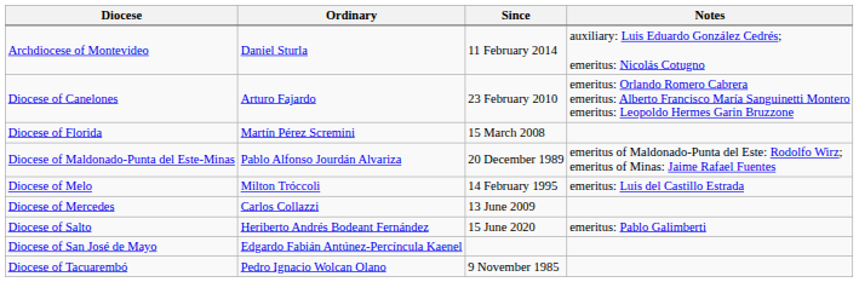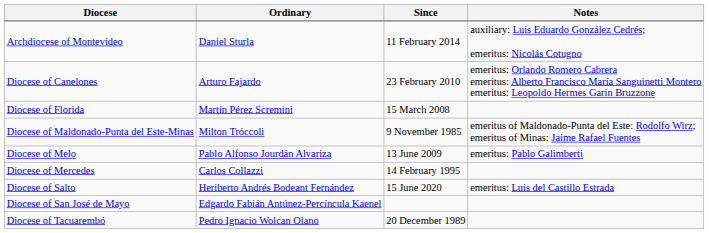 <table class="wikitable">
 <tr style="text-align:center; border-bottom:2px solid gray;" bgcolor="lightsteelblue">
 <th>Diocese</th>
 <th>Ordinary</th>
 <th>Since</th>
 <th>Notes</th>
 </tr>
 <tr>
 <td><a href='#'>Archdiocese of Montevideo</a></td>
 <td><a href='#'>Daniel Sturla</a></td>
 <td>11 February 2014</td>
 <td>auxiliary: <a href='#'>Luis Eduardo González Cedrés</a>;<br><br>emeritus: <a href='#'>Nicolás Cotugno</a></td>
 </tr>
 <tr>
 <td><a href='#'>Diocese of Canelones</a></td>
 <td><a href='#'>Arturo Fajardo</a></td>
 <td>23 February 2010</td>
 <td>emeritus: <a href='#'>Orlando Romero Cabrera</a> <br> emeritus: <a href='#'>Alberto Francisco María Sanguinetti Montero</a> <br> emeritus: <a href='#'>Leopoldo Hermes Garin Bruzzone</a></td>
 </tr>
 <tr>
 <td><a href='#'>Diocese of Florida</a></td>
 <td><a href='#'>Martín Pérez Scremini</a></td>
 <td>15 March 2008</td>
 <td></td>
 </tr>
 <tr>
 <td><a href='#'>Diocese of Maldonado-Punta del Este-Minas</a></td>
-<td><a href='#'>Pablo Alfonso Jourdán Alvariza</a></td>
-<td>20 December 1989</td>
+<td><a href='#'>Milton Tróccoli</a></td>
+<td>9 November 1985</td>
 <td>emeritus of Maldonado-Punta del Este: <a href='#'>Rodolfo Wirz</a>;<br>emeritus of Minas: <a href='#'>Jaime Rafael Fuentes</a></td>
 </tr>
 <tr>
 <td><a href='#'>Diocese of Melo</a></td>
-<td><a href='#'>Milton Tróccoli</a></td>
-<td>14 February 1995</td>
-<td>emeritus: <a href='#'>Luis del Castillo Estrada</a></td>
+<td><a href='#'>Pablo Alfonso Jourdán Alvariza</a></td>
+<td>13 June 2009</td>
+<td>emeritus: <a href='#'>Pablo Galimberti</a></td>
 </tr>
 <tr>
 <td><a href='#'>Diocese of Mercedes</a></td>
 <td><a href='#'>Carlos Collazzi</a></td>
-<td>13 June 2009</td>
+<td>14 February 1995</td>
 <td></td>
 </tr>
 <tr>
 <td><a href='#'>Diocese of Salto</a></td>
 <td><a href='#'>Heriberto Andrés Bodeant Fernández</a></td>
 <td>15 June 2020</td>
-<td>emeritus: <a href='#'>Pablo Galimberti</a></td>
+<td>emeritus: <a href='#'>Luis del Castillo Estrada</a></td>
 </tr>
 <tr>
 <td><a href='#'>Diocese of San José de Mayo</a></td>
 <td><a href='#'>Edgardo Fabián Antúnez-Percíncula Kaenel</a></td>
 <td></td>
 <td></td>
 </tr>
 <tr>
 <td><a href='#'>Diocese of Tacuarembó</a></td>
 <td><a href='#'>Pedro Ignacio Wolcan Olano</a></td>
-<td>9 November 1985</td>
+<td>20 December 1989</td>
 <td></td>
 </tr>
 </table>
